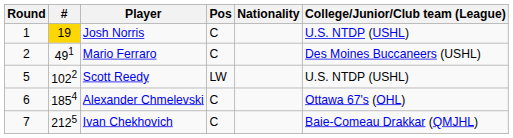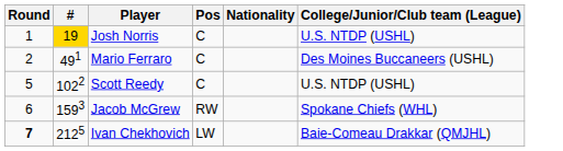 <table class="wikitable">
 <tr>
 <th>Round</th>
 <th>#</th>
 <th>Player</th>
 <th>Pos</th>
 <th>Nationality</th>
 <th>College/Junior/Club team (League)</th>
 </tr>
 <tr>
 <td style="text-align:center">1</td>
 <td style="background: gold; text-align:center">19</td>
 <td><a href='#'>Josh Norris</a></td>
 <td>C</td>
 <td></td>
 <td><a href='#'>U.S. NTDP</a> (<a href='#'>USHL</a>)</td>
 </tr>
 <tr>
 <td style="text-align:center">2</td>
 <td style="text-align:center">49<sup>1</sup></td>
 <td><a href='#'>Mario Ferraro</a></td>
 <td>C</td>
 <td></td>
 <td><a href='#'>Des Moines Buccaneers</a> (USHL)</td>
 </tr>
 <tr>
 <td style="text-align:center">5</td>
 <td style="text-align:center">102<sup>2</sup></td>
 <td><a href='#'>Scott Reedy</a></td>
-<td>LW</td>
+<td>C</td>
 <td></td>
 <td>U.S. NTDP (USHL)</td>
 </tr>
 <tr>
 <td style="text-align:center">6</td>
-<td style="text-align:center">185<sup>4</sup></td>
-<td><a href='#'>Alexander Chmelevski</a></td>
-<td>C</td>
+<td style="text-align:center">159<sup>3</sup></td>
+<td><a href='#'>Jacob McGrew</a></td>
+<td>RW</td>
 <td></td>
-<td><a href='#'>Ottawa 67's</a> (<a href='#'>OHL</a>)</td>
+<td><a href='#'>Spokane Chiefs</a> (<a href='#'>WHL</a>)</td>
 </tr>
 <tr>
-<td style="text-align:center">7</td>
+<td style="text-align:center"><strong>7</strong></td>
 <td style="text-align:center">212<sup>5</sup></td>
 <td><a href='#'>Ivan Chekhovich</a></td>
-<td>C</td>
+<td>LW</td>
 <td></td>
 <td><a href='#'>Baie-Comeau Drakkar</a> (<a href='#'>QMJHL</a>)</td>
 </tr>
 </table>
